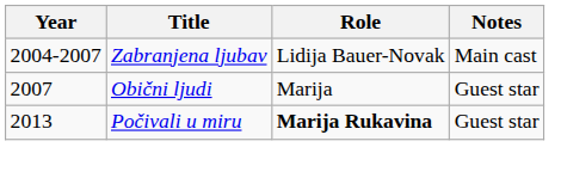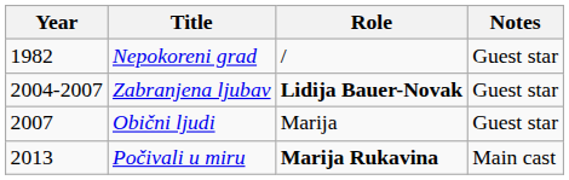 <table class="wikitable sortable">
 <tr>
 <th>Year</th>
 <th>Title</th>
 <th>Role</th>
 <th class="unsortable">Notes</th>
 </tr>
 <tr>
+<td>1982</td>
+<td><em><a href='#'>Nepokoreni grad</a></em></td>
+<td>/</td>
+<td>Guest star</td>
+</tr>
+<tr>
 <td>2004-2007</td>
 <td><em><a href='#'>Zabranjena ljubav</a></em></td>
-<td>Lidija Bauer-Novak</td>
-<td>Main cast</td>
+<td><strong>Lidija Bauer-Novak</strong></td>
+<td>Guest star</td>
 </tr>
 <tr>
 <td>2007</td>
 <td><em><a href='#'>Obični ljudi</a></em></td>
 <td>Marija</td>
 <td>Guest star</td>
 </tr>
 <tr>
 <td>2013</td>
 <td><em><a href='#'>Počivali u miru</a></em></td>
 <td><strong>Marija Rukavina</strong></td>
-<td>Guest star</td>
+<td>Main cast</td>
 </tr>
 </table>
